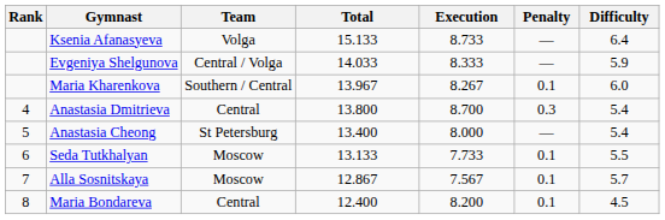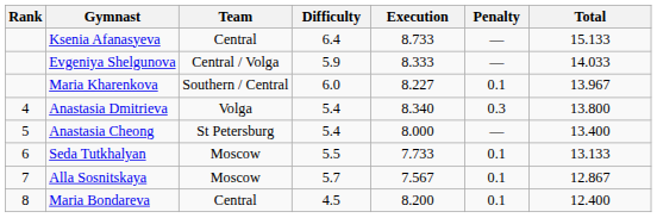 <table class="wikitable" style="text-align:center">
 <tr>
 <th>Rank</th>
 <th>Gymnast</th>
 <th>Team</th>
-<th style="width:8em">Total</th>
+<th style="width:5em">Difficulty</th>
 <th style="width:6em">Execution</th>
 <th style="width:4em">Penalty</th>
-<th style="width:5em">Difficulty</th>
+<th style="width:8em">Total</th>
 </tr>
 <tr>
 <td></td>
 <td align=left><a href='#'>Ksenia Afanasyeva</a></td>
-<td>Volga</td>
-<td>15.133</td>
+<td>Central</td>
+<td>6.4</td>
 <td>8.733</td>
 <td>—</td>
-<td>6.4</td>
+<td>15.133</td>
 </tr>
 <tr>
 <td></td>
 <td align=left><a href='#'>Evgeniya Shelgunova</a></td>
 <td>Central / Volga</td>
-<td>14.033</td>
+<td>5.9</td>
 <td>8.333</td>
 <td>—</td>
-<td>5.9</td>
+<td>14.033</td>
 </tr>
 <tr>
 <td></td>
 <td align=left><a href='#'>Maria Kharenkova</a></td>
 <td>Southern / Central</td>
+<td>6.0</td>
+<td>8.227</td>
+<td>0.1</td>
 <td>13.967</td>
-<td>8.267</td>
-<td>0.1</td>
-<td>6.0</td>
 </tr>
 <tr>
 <td>4</td>
 <td align=left><a href='#'>Anastasia Dmitrieva</a></td>
-<td>Central</td>
+<td>Volga</td>
+<td>5.4</td>
+<td>8.340</td>
+<td>0.3</td>
 <td>13.800</td>
-<td>8.700</td>
-<td>0.3</td>
-<td>5.4</td>
 </tr>
 <tr>
 <td>5</td>
 <td align=left><a href='#'>Anastasia Cheong</a></td>
 <td>St Petersburg</td>
-<td>13.400</td>
+<td>5.4</td>
 <td>8.000</td>
 <td>—</td>
-<td>5.4</td>
+<td>13.400</td>
 </tr>
 <tr>
 <td>6</td>
 <td align=left><a href='#'>Seda Tutkhalyan</a></td>
 <td>Moscow</td>
-<td>13.133</td>
+<td>5.5</td>
 <td>7.733</td>
 <td>0.1</td>
-<td>5.5</td>
+<td>13.133</td>
 </tr>
 <tr>
 <td>7</td>
 <td align=left><a href='#'>Alla Sosnitskaya</a></td>
 <td>Moscow</td>
-<td>12.867</td>
+<td>5.7</td>
 <td>7.567</td>
 <td>0.1</td>
-<td>5.7</td>
+<td>12.867</td>
 </tr>
 <tr>
 <td>8</td>
 <td align=left><a href='#'>Maria Bondareva</a></td>
 <td>Central</td>
-<td>12.400</td>
+<td>4.5</td>
 <td>8.200</td>
 <td>0.1</td>
-<td>4.5</td>
+<td>12.400</td>
 </tr>
 </table>
